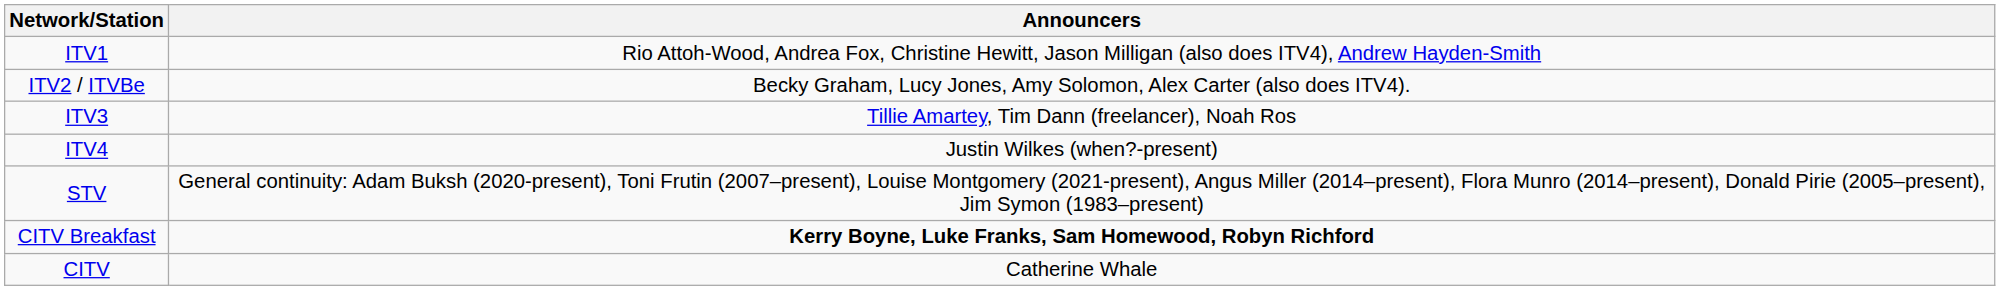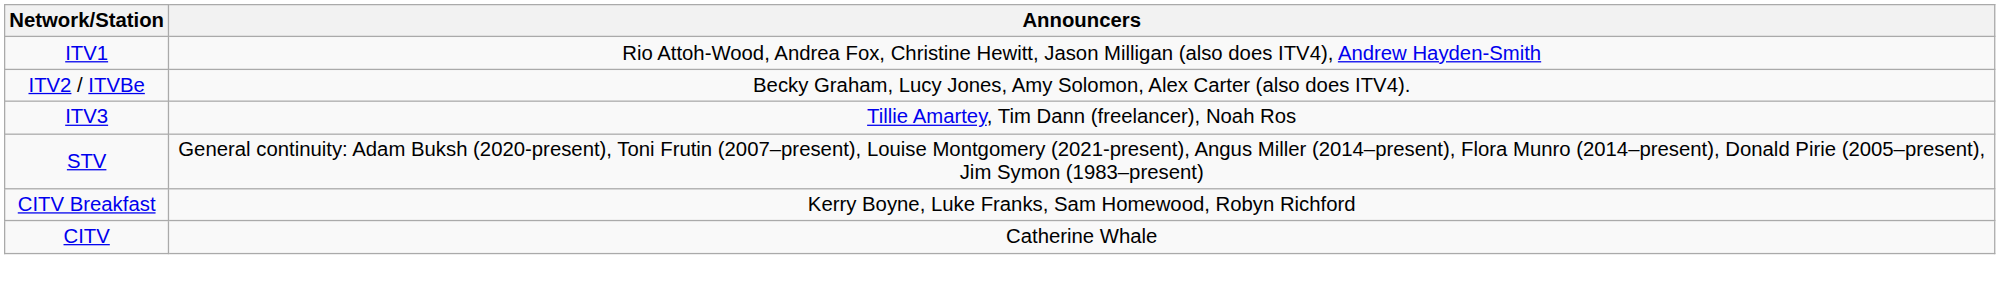 <table class="wikitable" style="text-align:center;">
 <tr>
 <th>Network/Station</th>
 <th>Announcers</th>
 </tr>
 <tr>
 <td><a href='#'>ITV1</a></td>
 <td>Rio Attoh-Wood, Andrea Fox, Christine Hewitt, Jason Milligan (also does ITV4), <a href='#'>Andrew Hayden-Smith</a></td>
 </tr>
 <tr>
 <td><a href='#'>ITV2</a> / <a href='#'>ITVBe</a></td>
 <td>Becky Graham, Lucy Jones, Amy Solomon, Alex Carter (also does ITV4).</td>
 </tr>
 <tr>
 <td><a href='#'>ITV3</a></td>
 <td><a href='#'>Tillie Amartey</a>, Tim Dann (freelancer), Noah Ros</td>
 </tr>
 <tr>
-<td><a href='#'>ITV4</a></td>
-<td>Justin Wilkes (when?-present)</td>
-</tr>
-<tr>
 <td><a href='#'>STV</a></td>
 <td>General continuity: Adam Buksh (2020-present), Toni Frutin (2007–present), Louise Montgomery (2021-present), Angus Miller (2014–present), Flora Munro (2014–present), Donald Pirie (2005–present), Jim Symon (1983–present)</td>
 </tr>
 <tr>
 <td><a href='#'>CITV Breakfast</a></td>
-<td><strong>Kerry Boyne, Luke Franks, Sam Homewood, Robyn Richford</strong></td>
+<td>Kerry Boyne, Luke Franks, Sam Homewood, Robyn Richford</td>
 </tr>
 <tr>
 <td><a href='#'>CITV</a></td>
 <td>Catherine Whale</td>
 </tr>
 </table>
